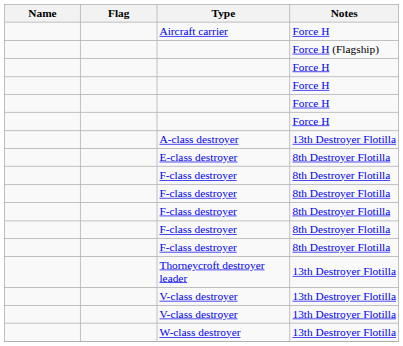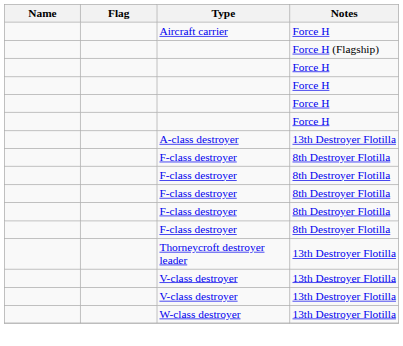 <table class="wikitable sortable">
 <tr>
 <th scope="col" width="100px">Name</th>
 <th scope="col" width="100px">Flag</th>
 <th scope="col" width="180px">Type</th>
 <th>Notes</th>
 </tr>
 <tr>
 <td align="left"></td>
 <td align="left"></td>
 <td align="left"><a href='#'>Aircraft carrier</a></td>
 <td align="left"><a href='#'>Force H</a></td>
 </tr>
 <tr>
 <td align="left"></td>
 <td align="left"></td>
 <td align="left"></td>
 <td align="left"><a href='#'>Force H</a> (Flagship)</td>
 </tr>
 <tr>
 <td align="left"></td>
 <td align="left"></td>
 <td align="left"></td>
 <td align="left"><a href='#'>Force H</a></td>
 </tr>
 <tr>
 <td align="left"></td>
 <td align="left"></td>
 <td align="left"></td>
 <td align="left"><a href='#'>Force H</a></td>
 </tr>
 <tr>
 <td align="left"></td>
 <td align="left"></td>
 <td align="left"></td>
 <td align="left"><a href='#'>Force H</a></td>
 </tr>
 <tr>
 <td align="left"></td>
 <td align="left"></td>
 <td align="left"></td>
 <td align="left"><a href='#'>Force H</a></td>
 </tr>
 <tr>
 <td align="left"></td>
 <td align="left"></td>
 <td align="left"><a href='#'>A-class destroyer</a></td>
 <td align="left"><a href='#'>13th Destroyer Flotilla</a></td>
-</tr>
-<tr>
-<td align="left"></td>
-<td align="left"></td>
-<td align="left"><a href='#'>E-class destroyer</a></td>
-<td align="left"><a href='#'>8th Destroyer Flotilla</a></td>
 </tr>
 <tr>
 <td align="left"></td>
 <td align="left"></td>
 <td align="left"><a href='#'>F-class destroyer</a></td>
 <td align="left"><a href='#'>8th Destroyer Flotilla</a></td>
 </tr>
 <tr>
 <td align="left"></td>
 <td align="left"></td>
 <td align="left"><a href='#'>F-class destroyer</a></td>
 <td align="left"><a href='#'>8th Destroyer Flotilla</a></td>
 </tr>
 <tr>
 <td align="left"></td>
 <td align="left"></td>
 <td align="left"><a href='#'>F-class destroyer</a></td>
 <td align="left"><a href='#'>8th Destroyer Flotilla</a></td>
 </tr>
 <tr>
 <td align="left"></td>
 <td align="left"></td>
 <td align="left"><a href='#'>F-class destroyer</a></td>
 <td align="left"><a href='#'>8th Destroyer Flotilla</a></td>
 </tr>
 <tr>
 <td align="left"></td>
 <td align="left"></td>
 <td align="left"><a href='#'>F-class destroyer</a></td>
 <td align="left"><a href='#'>8th Destroyer Flotilla</a></td>
 </tr>
 <tr>
 <td align="left"></td>
 <td align="left"></td>
 <td align="left"><a href='#'>Thorneycroft destroyer leader</a></td>
 <td align="left"><a href='#'>13th Destroyer Flotilla</a></td>
 </tr>
 <tr>
 <td align="left"></td>
 <td align="left"></td>
 <td align="left"><a href='#'>V-class destroyer</a></td>
 <td align="left"><a href='#'>13th Destroyer Flotilla</a></td>
 </tr>
 <tr>
 <td align="left"></td>
 <td align="left"></td>
 <td align="left"><a href='#'>V-class destroyer</a></td>
 <td align="left"><a href='#'>13th Destroyer Flotilla</a></td>
 </tr>
 <tr>
 <td align="left"></td>
 <td align="left"></td>
 <td align="left"><a href='#'>W-class destroyer</a></td>
 <td align="left"><a href='#'>13th Destroyer Flotilla</a></td>
 </tr>
 <tr>
 </tr>
 </table>
